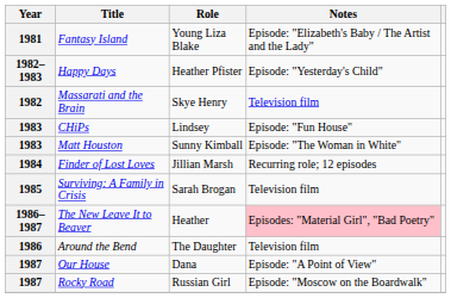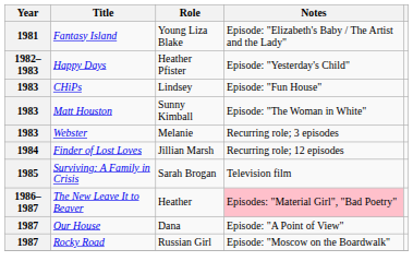 <table class="wikitable sortable plainrowheaders">
 <tr>
 <th>Year</th>
 <th>Title</th>
 <th>Role</th>
 <th class="unsortable">Notes</th>
 <th class="unsortable"></th>
 </tr>
 <tr>
 <th scope="row">1981</th>
 <td><em><a href='#'>Fantasy Island</a></em></td>
 <td>Young Liza Blake</td>
 <td>Episode: "Elizabeth's Baby / The Artist and the Lady"</td>
 <td style="text-align:center;"></td>
 </tr>
 <tr>
 <th scope="row">1982–1983</th>
 <td><em><a href='#'>Happy Days</a></em></td>
 <td>Heather Pfister</td>
 <td>Episode: "Yesterday's Child"</td>
 <td style="text-align:center;"></td>
 </tr>
 <tr>
-<th scope="row">1982</th>
-<td><em><a href='#'>Massarati and the Brain</a></em></td>
-<td>Skye Henry</td>
-<td><a href='#'>Television film</a></td>
-<td style="text-align:center;"></td>
-</tr>
-<tr>
 <th scope="row">1983</th>
 <td><em><a href='#'>CHiPs</a></em></td>
 <td>Lindsey</td>
 <td>Episode: "Fun House"</td>
 <td style="text-align:center;"></td>
 </tr>
 <tr>
 <th scope="row">1983</th>
 <td><em><a href='#'>Matt Houston</a></em></td>
 <td>Sunny Kimball</td>
 <td>Episode: "The Woman in White"</td>
+<td style="text-align:center;"></td>
+</tr>
+<tr>
+<th scope="row">1983</th>
+<td><em><a href='#'>Webster</a></em></td>
+<td>Melanie</td>
+<td>Recurring role; 3 episodes</td>
 <td style="text-align:center;"></td>
 </tr>
 <tr>
 <th scope="row">1984</th>
 <td><em><a href='#'>Finder of Lost Loves</a></em></td>
 <td>Jillian Marsh</td>
 <td>Recurring role; 12 episodes</td>
 <td style="text-align:center;"></td>
 </tr>
 <tr>
 <th scope="row">1985</th>
 <td><em><a href='#'>Surviving: A Family in Crisis</a></em></td>
 <td>Sarah Brogan</td>
 <td>Television film</td>
 <td style="text-align:center;"></td>
 </tr>
 <tr>
 <th scope="row">1986–1987</th>
 <td><em><a href='#'>The New Leave It to Beaver</a></em></td>
 <td>Heather</td>
 <td style="background: pink;">Episodes: "Material Girl", "Bad Poetry"</td>
 <td style="text-align:center;"></td>
 </tr>
 <tr>
-<th scope="row">1986</th>
-<td><em>Around the Bend</em></td>
-<td>The Daughter</td>
-<td>Television film</td>
-<td style="text-align:center;"></td>
-</tr>
-<tr>
 <th scope="row">1987</th>
 <td><em><a href='#'>Our House</a></em></td>
 <td>Dana</td>
 <td>Episode: "A Point of View"</td>
 <td style="text-align:center;"></td>
 </tr>
 <tr>
 <th scope="row">1987</th>
 <td><em><a href='#'>Rocky Road</a></em></td>
 <td>Russian Girl</td>
 <td>Episode: "Moscow on the Boardwalk"</td>
 <td style="text-align:center;"></td>
 </tr>
 <tr>
 </tr>
 </table>
